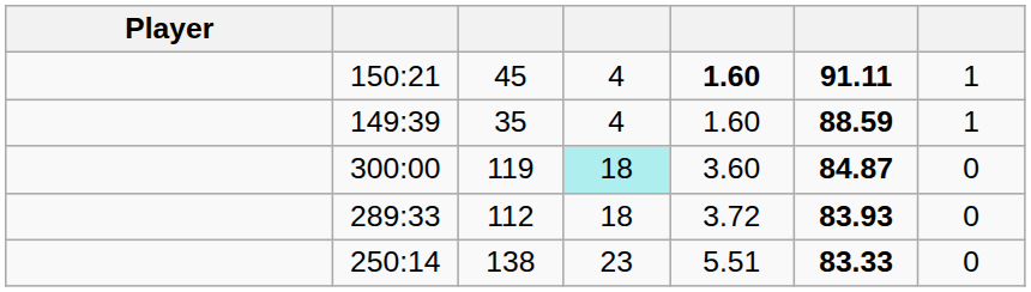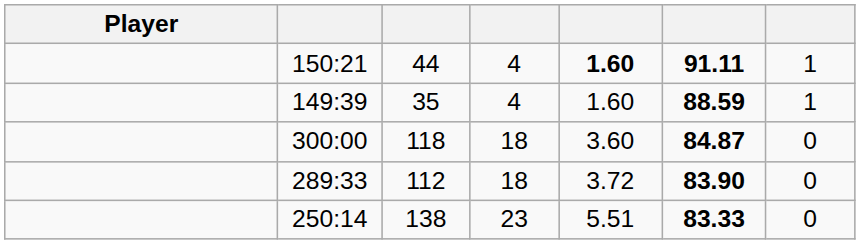 <table class="wikitable sortable" style="text-align:center;">
 <tr>
 <th width="170px">Player</th>
 <th width="60px"></th>
 <th width="50px"></th>
 <th width="50px"></th>
 <th width="60px"></th>
 <th width="60px"></th>
 <th width="50px"></th>
 </tr>
 <tr>
 <td align="left"> </td>
 <td>150:21</td>
-<td>45</td>
+<td>44</td>
 <td>4</td>
 <td><strong>1.60</strong></td>
 <td><strong>91.11</strong></td>
 <td>1</td>
 </tr>
 <tr>
 <td align="left"> </td>
 <td>149:39</td>
 <td>35</td>
 <td>4</td>
 <td>1.60</td>
 <td><strong>88.59</strong></td>
 <td>1</td>
 </tr>
 <tr>
 <td align="left"> </td>
 <td>300:00</td>
-<td>119</td>
-<td style="background: paleturquoise;">18</td>
+<td>118</td>
+<td>18</td>
 <td>3.60</td>
 <td><strong>84.87</strong></td>
 <td>0</td>
 </tr>
 <tr>
 <td align="left"> </td>
 <td>289:33</td>
 <td>112</td>
 <td>18</td>
 <td>3.72</td>
-<td><strong>83.93</strong></td>
+<td><strong>83.90</strong></td>
 <td>0</td>
 </tr>
 <tr>
 <td align="left"> </td>
 <td>250:14</td>
 <td>138</td>
 <td>23</td>
 <td>5.51</td>
 <td><strong>83.33</strong></td>
 <td>0</td>
 </tr>
 </table>
